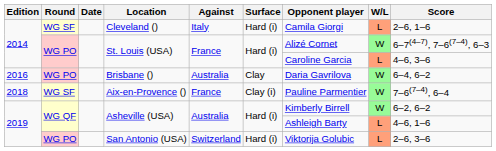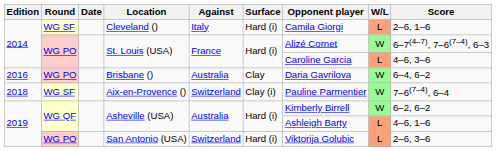 <table class=wikitable>
 <tr>
 <th>Edition</th>
 <th>Round</th>
 <th>Date</th>
 <th>Location</th>
 <th>Against</th>
 <th>Surface</th>
 <th>Opponent player</th>
 <th>W/L</th>
 <th class=unsortable>Score</th>
 </tr>
 <tr>
 <td rowspan=3><a href='#'>2014</a></td>
 <td bgcolor=ffffcc><a href='#'>WG SF</a></td>
 <td></td>
 <td><a href='#'>Cleveland</a> ()</td>
 <td> <a href='#'>Italy</a></td>
 <td>Hard (i)</td>
 <td><a href='#'>Camila Giorgi</a></td>
 <td align=center bgcolor=FFA07A>L</td>
 <td>2–6, 1–6</td>
 </tr>
 <tr>
 <td rowspan=2 bgcolor=ffcccc><a href='#'>WG PO</a></td>
 <td rowspan=2></td>
 <td rowspan=2><a href='#'>St. Louis</a> (USA)</td>
 <td rowspan=2> <a href='#'>France</a></td>
 <td rowspan=2>Hard (i)</td>
 <td><a href='#'>Alizé Cornet</a></td>
 <td align=center bgcolor=98FB98>W</td>
 <td>6–7<sup>(4–7)</sup>, 7–6<sup>(7–4)</sup>, 6–3</td>
 </tr>
 <tr>
 <td><a href='#'>Caroline Garcia</a></td>
 <td align=center bgcolor=FFA07A>L</td>
 <td>4–6, 3–6</td>
 </tr>
 <tr>
 <td><a href='#'>2016</a></td>
 <td bgcolor=ffcccc><a href='#'>WG PO</a></td>
 <td></td>
 <td><a href='#'>Brisbane</a> ()</td>
 <td> <a href='#'>Australia</a></td>
 <td>Clay</td>
 <td><a href='#'>Daria Gavrilova</a></td>
 <td align=center bgcolor=98FB98>W</td>
 <td>6–4, 6–2</td>
 </tr>
 <tr>
 <td><a href='#'>2018</a></td>
 <td bgcolor=ffffcc><a href='#'>WG SF</a></td>
 <td></td>
 <td><a href='#'>Aix-en-Provence</a> ()</td>
-<td> <a href='#'>France</a></td>
+<td> <a href='#'>Switzerland</a></td>
 <td>Clay (i)</td>
 <td><a href='#'>Pauline Parmentier</a></td>
 <td align=center bgcolor=98FB98>W</td>
 <td>7–6<sup>(7–4)</sup>, 6–4</td>
 </tr>
 <tr>
 <td rowspan=3><a href='#'>2019</a></td>
 <td rowspan=2 bgcolor=ffffcc><a href='#'>WG QF</a></td>
 <td rowspan=2></td>
 <td rowspan=2><a href='#'>Asheville</a> (USA)</td>
 <td rowspan=2> <a href='#'>Australia</a></td>
 <td rowspan=2>Hard (i)</td>
 <td><a href='#'>Kimberly Birrell</a></td>
 <td align=center bgcolor=98FB98>W</td>
 <td>6–2, 6–2</td>
 </tr>
 <tr>
 <td><a href='#'>Ashleigh Barty</a></td>
 <td align=center bgcolor=FFA07A>L</td>
 <td>4–6, 1–6</td>
 </tr>
 <tr>
 <td bgcolor=ffcccc><a href='#'>WG PO</a></td>
 <td></td>
 <td><a href='#'>San Antonio</a> (USA)</td>
 <td> <a href='#'>Switzerland</a></td>
 <td>Hard (i)</td>
 <td><a href='#'>Viktorija Golubic</a></td>
 <td align=center bgcolor=FFA07A>L</td>
 <td>2–6, 3–6</td>
 </tr>
 </table>
